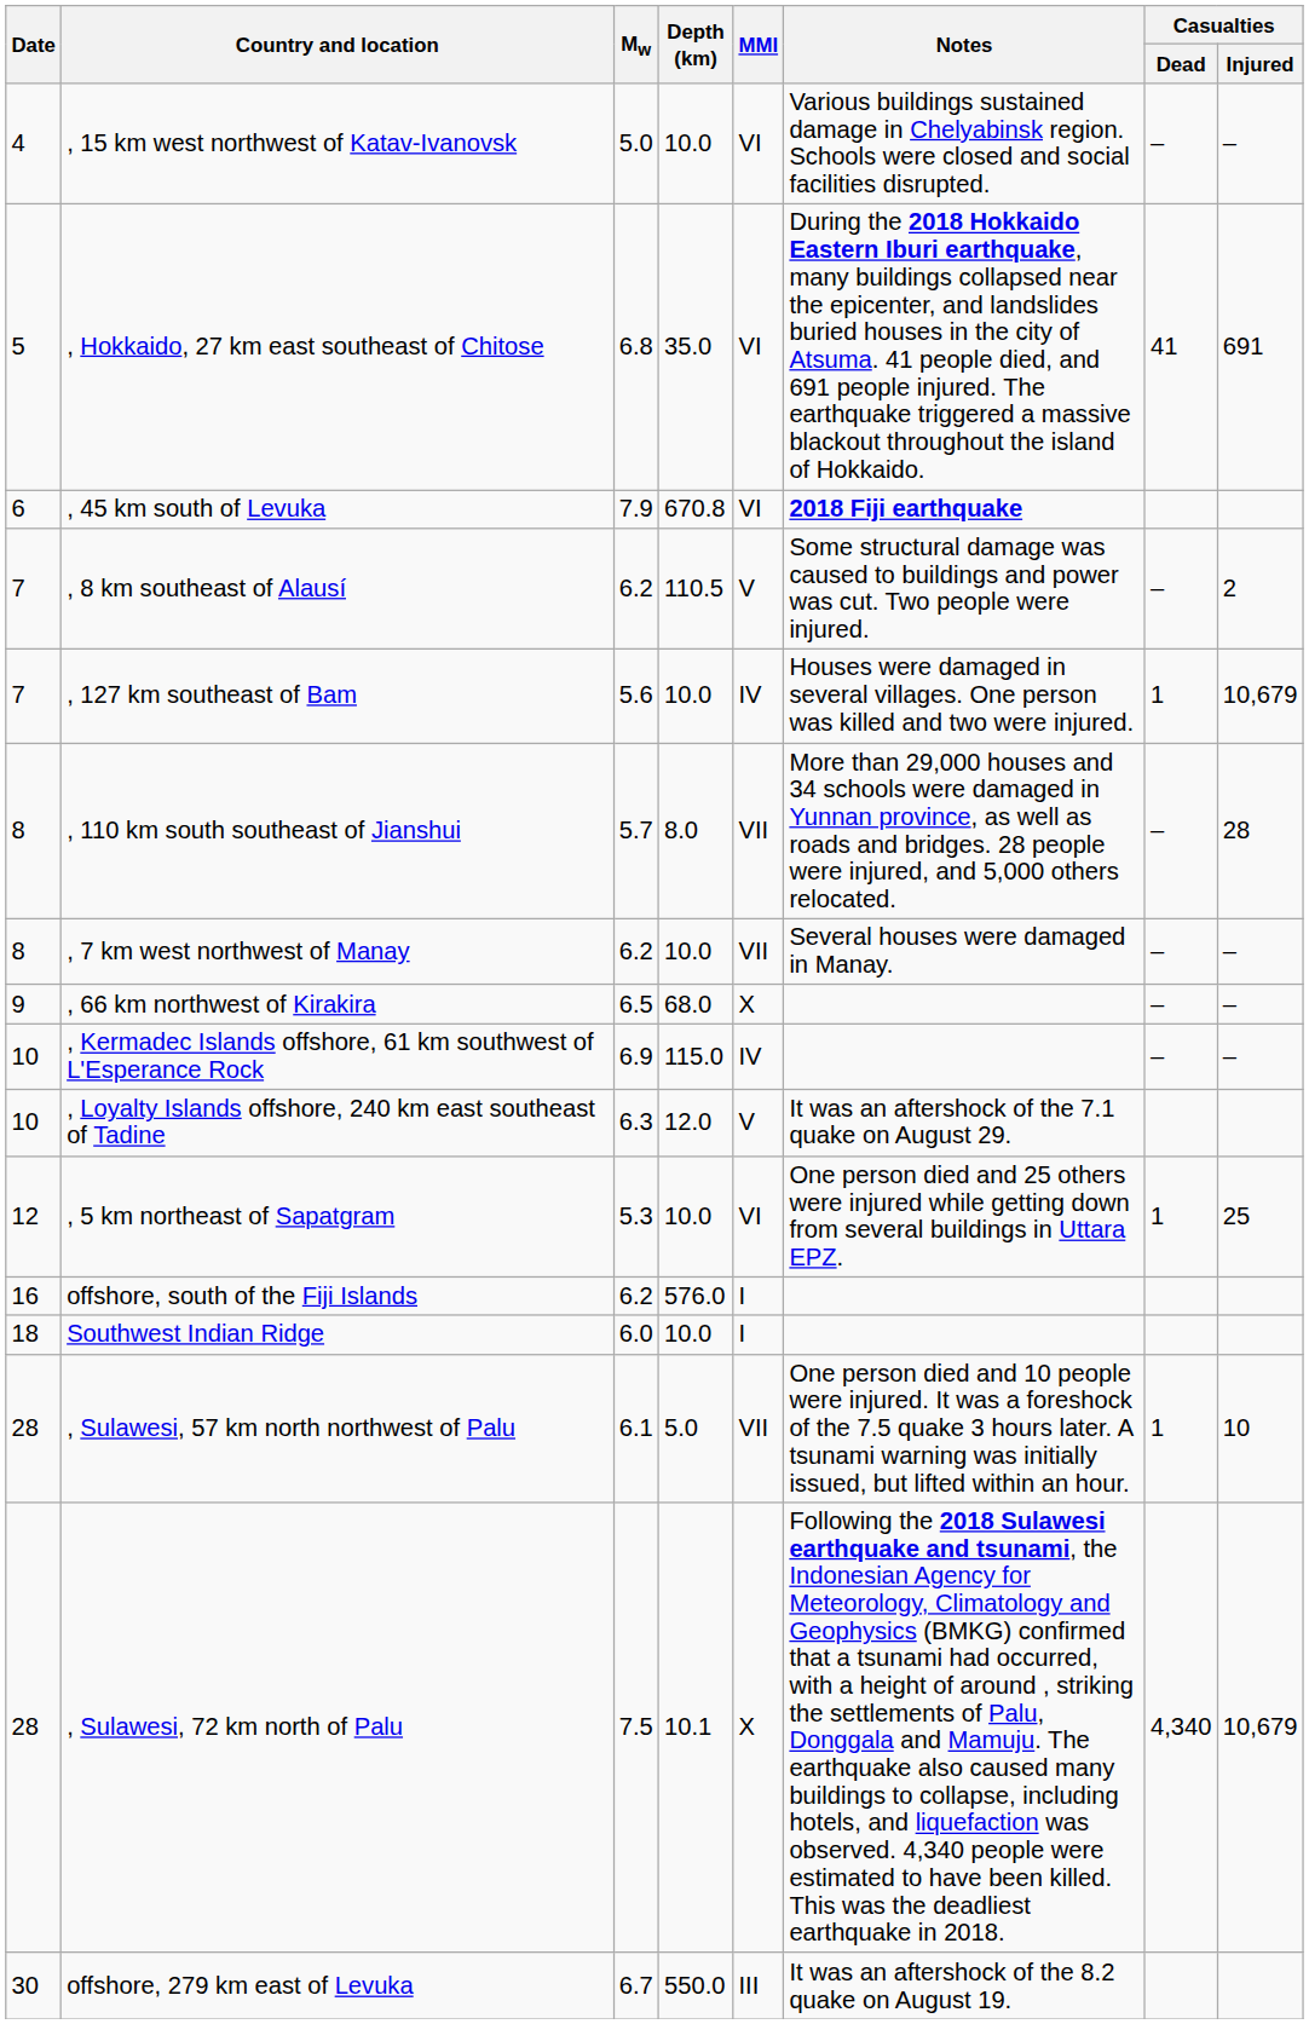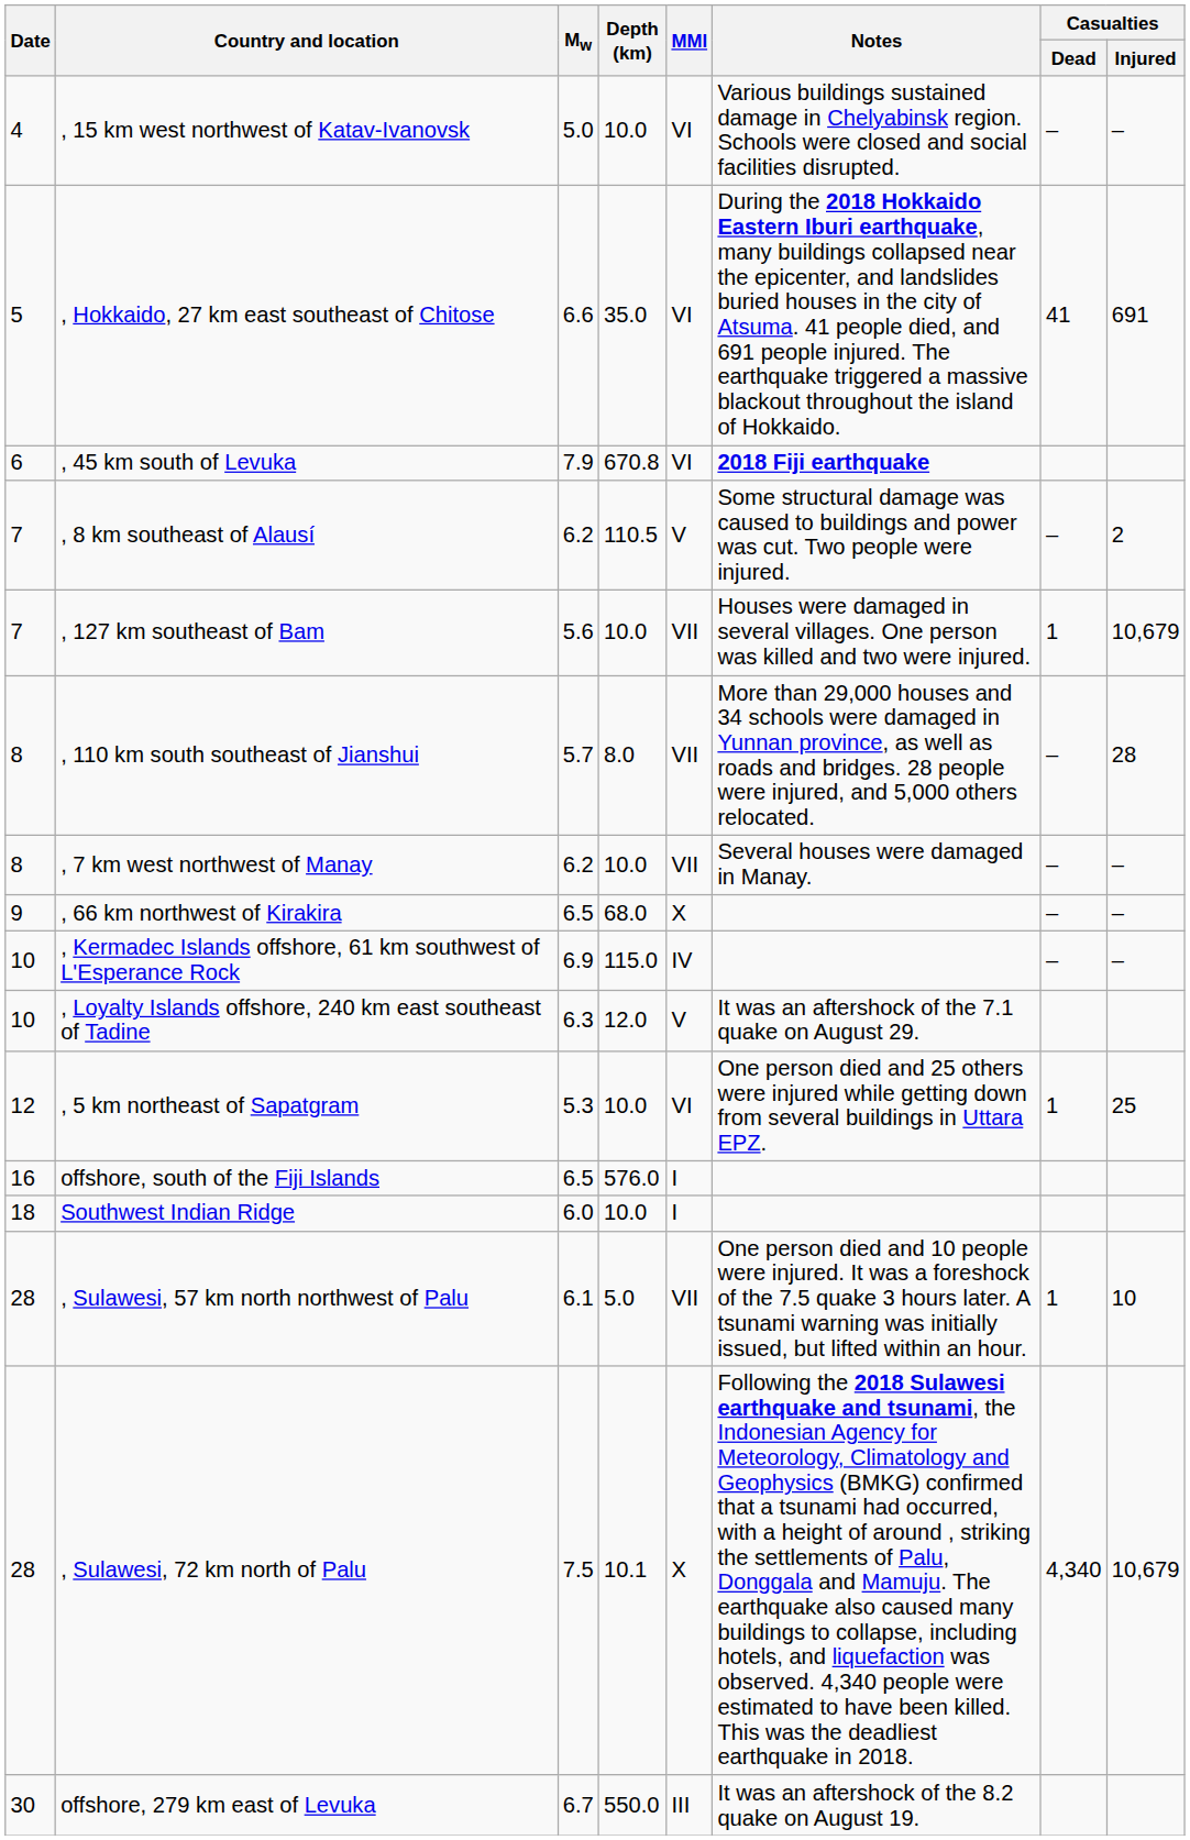 <table class="wikitable sortable sort-under" style="border:1px black; margin-left:1em;">
 <tr>
 <th rowspan="2"><small>Date</small></th>
 <th rowspan="2" style="width: 355px"><small>Country and location</small></th>
 <th rowspan="2"><small>M<sub>w</sub></small></th>
 <th rowspan="2"><small>Depth (km)</small></th>
 <th rowspan="2"><small><a href='#'>MMI</a></small></th>
 <th rowspan="2" class="unsortable"><small>Notes</small></th>
 <th colspan="2"><small>Casualties</small></th>
 </tr>
 <tr>
 <th><small>Dead</small></th>
 <th><small>Injured</small></th>
 </tr>
 <tr>
 <td>4</td>
 <td>, 15 km west northwest of <a href='#'>Katav-Ivanovsk</a></td>
 <td>5.0</td>
 <td>10.0</td>
 <td>VI</td>
 <td>Various buildings sustained damage in <a href='#'>Chelyabinsk</a> region. Schools were closed and social facilities disrupted.</td>
 <td>–</td>
 <td>–</td>
 </tr>
 <tr>
 <td>5</td>
 <td>, <a href='#'>Hokkaido</a>, 27 km east southeast of <a href='#'>Chitose</a></td>
-<td>6.8</td>
+<td>6.6</td>
 <td>35.0</td>
 <td>VI</td>
 <td>During the <strong><a href='#'>2018 Hokkaido Eastern Iburi earthquake</a></strong>, many buildings collapsed near the epicenter, and landslides buried houses in the city of <a href='#'>Atsuma</a>. 41 people died, and 691 people injured. The earthquake triggered a massive blackout throughout the island of Hokkaido.</td>
 <td>41</td>
 <td>691</td>
 </tr>
 <tr>
 <td>6</td>
 <td>, 45 km south of <a href='#'>Levuka</a></td>
 <td>7.9</td>
 <td>670.8</td>
 <td>VI</td>
 <td><a href='#'><strong>2018 Fiji earthquake</strong></a></td>
 <td></td>
 <td></td>
 </tr>
 <tr>
 <td>7</td>
 <td>, 8 km southeast of <a href='#'>Alausí</a></td>
 <td>6.2</td>
 <td>110.5</td>
 <td>V</td>
 <td>Some structural damage was caused to buildings and power was cut. Two people were injured.</td>
 <td>–</td>
 <td>2</td>
 </tr>
 <tr>
 <td>7</td>
 <td>, 127 km southeast of <a href='#'>Bam</a></td>
 <td>5.6</td>
 <td>10.0</td>
-<td>IV</td>
+<td>VII</td>
 <td>Houses were damaged in several villages. One person was killed and two were injured.</td>
 <td>1</td>
 <td>10,679</td>
 </tr>
 <tr>
 <td>8</td>
 <td>, 110 km south southeast of <a href='#'>Jianshui</a></td>
 <td>5.7</td>
 <td>8.0</td>
 <td>VII</td>
 <td>More than 29,000 houses and 34 schools were damaged in <a href='#'>Yunnan province</a>, as well as roads and bridges. 28 people were injured, and 5,000 others relocated.</td>
 <td>–</td>
 <td>28</td>
 </tr>
 <tr>
 <td>8</td>
 <td>, 7 km west northwest of <a href='#'>Manay</a></td>
 <td>6.2</td>
 <td>10.0</td>
 <td>VII</td>
 <td>Several houses were damaged in Manay.</td>
 <td>–</td>
 <td>–</td>
 </tr>
 <tr>
 <td>9</td>
 <td>, 66 km northwest of <a href='#'>Kirakira</a></td>
 <td>6.5</td>
 <td>68.0</td>
 <td>X</td>
 <td></td>
 <td>–</td>
 <td>–</td>
 </tr>
 <tr>
 <td>10</td>
 <td>, <a href='#'>Kermadec Islands</a> offshore, 61 km southwest of <a href='#'>L'Esperance Rock</a></td>
 <td>6.9</td>
 <td>115.0</td>
 <td>IV</td>
 <td></td>
 <td>–</td>
 <td>–</td>
 </tr>
 <tr>
 <td>10</td>
 <td>, <a href='#'>Loyalty Islands</a> offshore, 240 km east southeast of <a href='#'>Tadine</a></td>
 <td>6.3</td>
 <td>12.0</td>
 <td>V</td>
 <td>It was an aftershock of the 7.1 quake on August 29.</td>
 <td></td>
 <td></td>
 </tr>
 <tr>
 <td>12</td>
 <td>, 5 km northeast of <a href='#'>Sapatgram</a></td>
 <td>5.3</td>
 <td>10.0</td>
 <td>VI</td>
 <td>One person died and 25 others were injured while getting down from several buildings in <a href='#'>Uttara EPZ</a>.</td>
 <td>1</td>
 <td>25</td>
 </tr>
 <tr>
 <td>16</td>
 <td> offshore, south of the <a href='#'>Fiji Islands</a></td>
-<td>6.2</td>
+<td>6.5</td>
 <td>576.0</td>
 <td>I</td>
 <td></td>
 <td></td>
 <td></td>
 </tr>
 <tr>
 <td>18</td>
 <td><a href='#'>Southwest Indian Ridge</a></td>
 <td>6.0</td>
 <td>10.0</td>
 <td>I</td>
 <td></td>
 <td></td>
 <td></td>
 </tr>
 <tr>
 <td>28</td>
 <td>, <a href='#'>Sulawesi</a>, 57 km north northwest of <a href='#'>Palu</a></td>
 <td>6.1</td>
 <td>5.0</td>
 <td>VII</td>
 <td>One person died and 10 people were injured. It was a foreshock of the 7.5 quake 3 hours later. A tsunami warning was initially issued, but lifted within an hour.</td>
 <td>1</td>
 <td>10</td>
 </tr>
 <tr>
 <td>28</td>
 <td>, <a href='#'>Sulawesi</a>, 72 km north of <a href='#'>Palu</a></td>
 <td>7.5</td>
 <td>10.1</td>
 <td>X</td>
 <td>Following the <strong><a href='#'>2018 Sulawesi earthquake and tsunami</a></strong>, the <a href='#'>Indonesian Agency for Meteorology, Climatology and Geophysics</a> (BMKG) confirmed that a tsunami had occurred, with a height of around , striking the settlements of <a href='#'>Palu</a>, <a href='#'>Donggala</a> and <a href='#'>Mamuju</a>. The earthquake also caused many buildings to collapse, including hotels, and <a href='#'>liquefaction</a> was observed. 4,340 people were estimated to have been killed. This was the deadliest earthquake in 2018.</td>
 <td>4,340</td>
 <td>10,679</td>
 </tr>
 <tr>
 <td>30</td>
 <td> offshore, 279 km east of <a href='#'>Levuka</a></td>
 <td>6.7</td>
 <td>550.0</td>
 <td>III</td>
 <td>It was an aftershock of the 8.2 quake on August 19.</td>
 <td></td>
 <td></td>
 </tr>
 </table>
